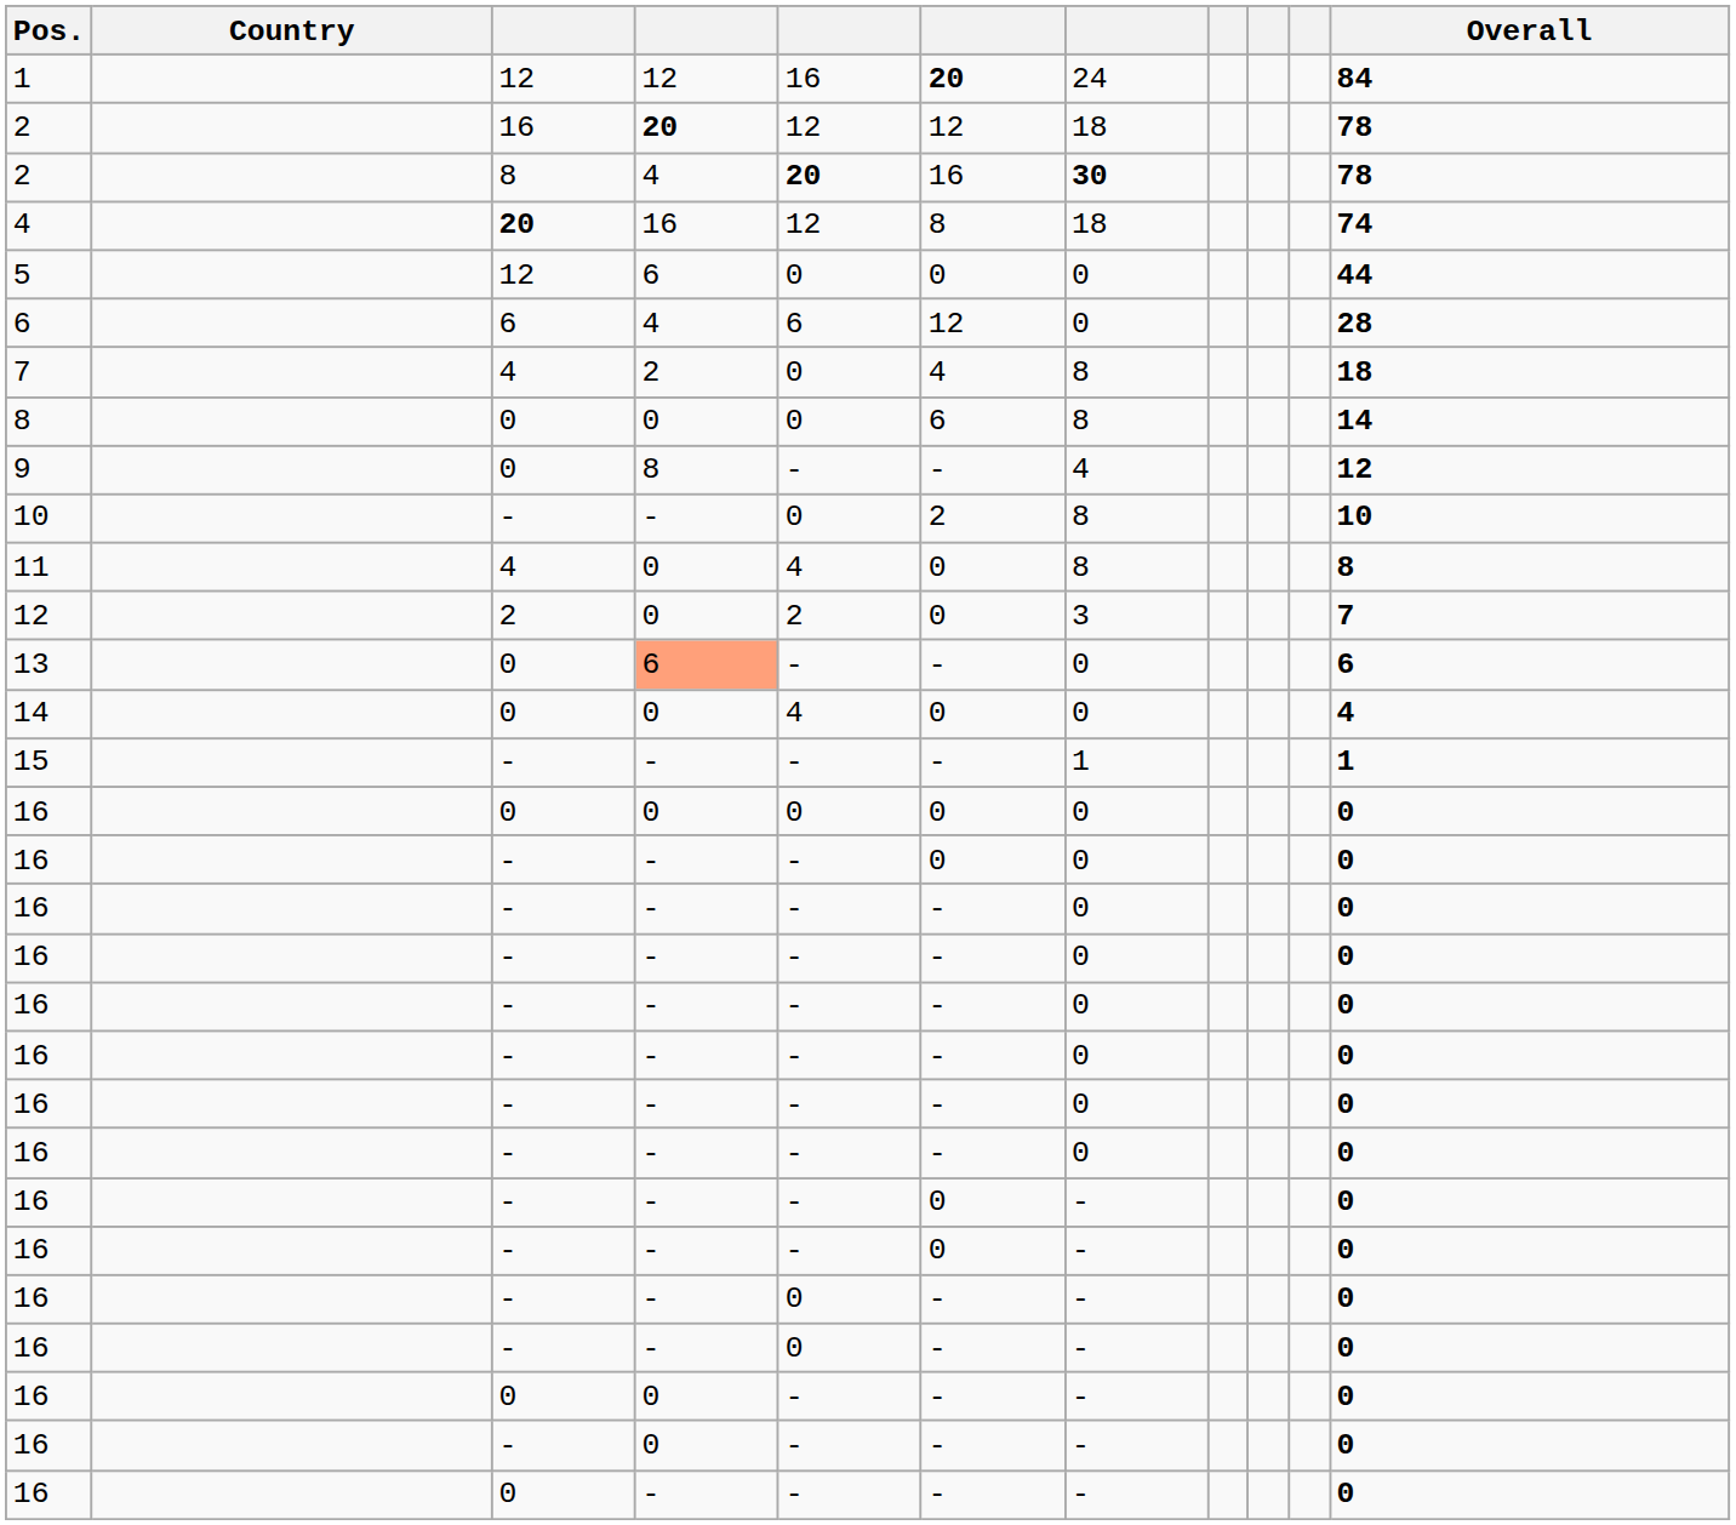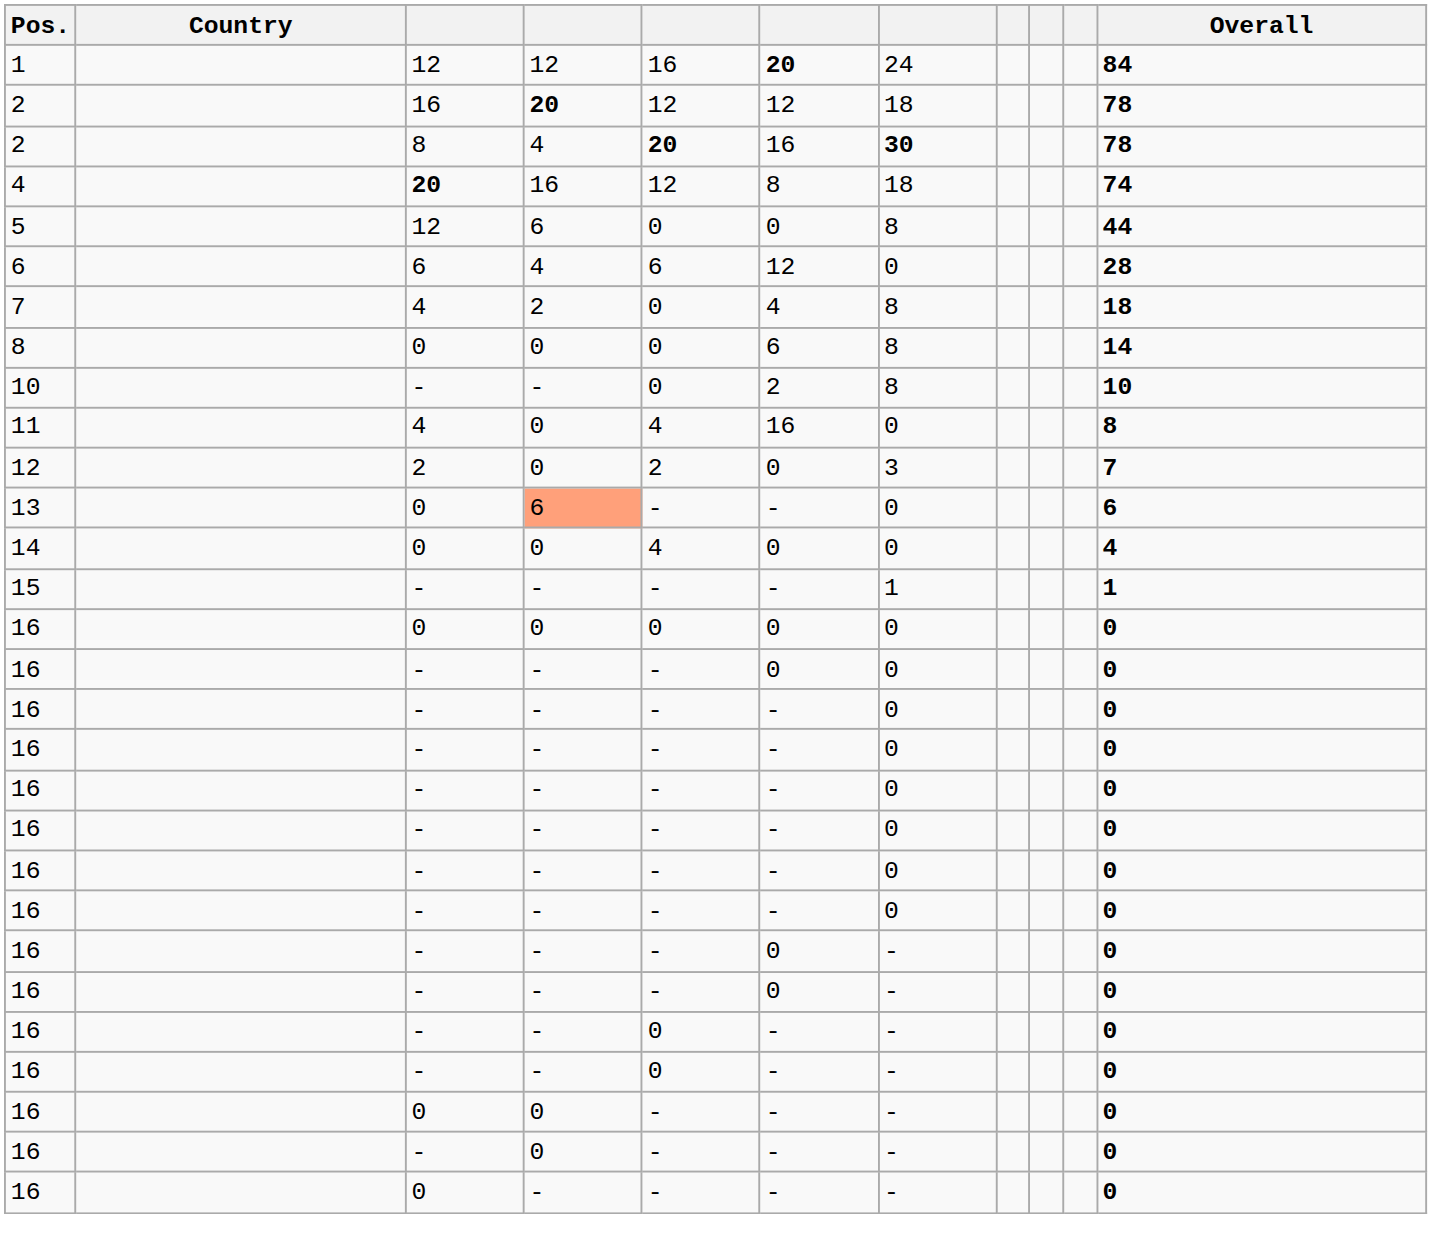 <table class="wikitable">
 <tr>
 <th width=5%>Pos.</th>
 <th>Country</th>
 <th></th>
 <th></th>
 <th></th>
 <th></th>
 <th></th>
 <th></th>
 <th></th>
 <th></th>
 <th>Overall</th>
 </tr>
 <tr>
 <td>1</td>
 <td></td>
 <td>12</td>
 <td>12</td>
 <td>16</td>
 <td><strong>20</strong></td>
 <td>24</td>
 <td></td>
 <td></td>
 <td></td>
 <td><strong>84</strong></td>
 </tr>
 <tr>
 <td>2</td>
 <td></td>
 <td>16</td>
 <td><strong>20</strong></td>
 <td>12</td>
 <td>12</td>
 <td>18</td>
 <td></td>
 <td></td>
 <td></td>
 <td><strong>78</strong></td>
 </tr>
 <tr>
 <td>2</td>
 <td></td>
 <td>8</td>
 <td>4</td>
 <td><strong>20</strong></td>
 <td>16</td>
 <td><strong>30</strong></td>
 <td></td>
 <td></td>
 <td></td>
 <td><strong>78</strong></td>
 </tr>
 <tr>
 <td>4</td>
 <td></td>
 <td><strong>20</strong></td>
 <td>16</td>
 <td>12</td>
 <td>8</td>
 <td>18</td>
 <td></td>
 <td></td>
 <td></td>
 <td><strong>74</strong></td>
 </tr>
 <tr>
 <td>5</td>
 <td></td>
 <td>12</td>
 <td>6</td>
 <td>0</td>
 <td>0</td>
-<td>0</td>
+<td>8</td>
 <td></td>
 <td></td>
 <td></td>
 <td><strong>44</strong></td>
 </tr>
 <tr>
 <td>6</td>
 <td></td>
 <td>6</td>
 <td>4</td>
 <td>6</td>
 <td>12</td>
 <td>0</td>
 <td></td>
 <td></td>
 <td></td>
 <td><strong>28</strong></td>
 </tr>
 <tr>
 <td>7</td>
 <td></td>
 <td>4</td>
 <td>2</td>
 <td>0</td>
 <td>4</td>
 <td>8</td>
 <td></td>
 <td></td>
 <td></td>
 <td><strong>18</strong></td>
 </tr>
 <tr>
 <td>8</td>
 <td></td>
 <td>0</td>
 <td>0</td>
 <td>0</td>
 <td>6</td>
 <td>8</td>
 <td></td>
 <td></td>
 <td></td>
 <td><strong>14</strong></td>
 </tr>
 <tr>
-<td>9</td>
-<td></td>
-<td>0</td>
-<td>8</td>
-<td>-</td>
-<td>-</td>
-<td>4</td>
-<td></td>
-<td></td>
-<td></td>
-<td><strong>12</strong></td>
-</tr>
-<tr>
 <td>10</td>
 <td></td>
 <td>-</td>
 <td>-</td>
 <td>0</td>
 <td>2</td>
 <td>8</td>
 <td></td>
 <td></td>
 <td></td>
 <td><strong>10</strong></td>
 </tr>
 <tr>
 <td>11</td>
 <td></td>
 <td>4</td>
 <td>0</td>
 <td>4</td>
+<td>16</td>
 <td>0</td>
-<td>8</td>
 <td></td>
 <td></td>
 <td></td>
 <td><strong>8</strong></td>
 </tr>
 <tr>
 <td>12</td>
 <td></td>
 <td>2</td>
 <td>0</td>
 <td>2</td>
 <td>0</td>
 <td>3</td>
 <td></td>
 <td></td>
 <td></td>
 <td><strong>7</strong></td>
 </tr>
 <tr>
 <td>13</td>
 <td></td>
 <td>0</td>
 <td style="background: lightsalmon;">6</td>
 <td>-</td>
 <td>-</td>
 <td>0</td>
 <td></td>
 <td></td>
 <td></td>
 <td><strong>6</strong></td>
 </tr>
 <tr>
 <td>14</td>
 <td></td>
 <td>0</td>
 <td>0</td>
 <td>4</td>
 <td>0</td>
 <td>0</td>
 <td></td>
 <td></td>
 <td></td>
 <td><strong>4</strong></td>
 </tr>
 <tr>
 <td>15</td>
 <td></td>
 <td>-</td>
 <td>-</td>
 <td>-</td>
 <td>-</td>
 <td>1</td>
 <td></td>
 <td></td>
 <td></td>
 <td><strong>1</strong></td>
 </tr>
 <tr>
 <td>16</td>
 <td></td>
 <td>0</td>
 <td>0</td>
 <td>0</td>
 <td>0</td>
 <td>0</td>
 <td></td>
 <td></td>
 <td></td>
 <td><strong>0</strong></td>
 </tr>
 <tr>
 <td>16</td>
 <td></td>
 <td>-</td>
 <td>-</td>
 <td>-</td>
 <td>0</td>
 <td>0</td>
 <td></td>
 <td></td>
 <td></td>
 <td><strong>0</strong></td>
 </tr>
 <tr>
 <td>16</td>
 <td></td>
 <td>-</td>
 <td>-</td>
 <td>-</td>
 <td>-</td>
 <td>0</td>
 <td></td>
 <td></td>
 <td></td>
 <td><strong>0</strong></td>
 </tr>
 <tr>
 <td>16</td>
 <td></td>
 <td>-</td>
 <td>-</td>
 <td>-</td>
 <td>-</td>
 <td>0</td>
 <td></td>
 <td></td>
 <td></td>
 <td><strong>0</strong></td>
 </tr>
 <tr>
 <td>16</td>
 <td></td>
 <td>-</td>
 <td>-</td>
 <td>-</td>
 <td>-</td>
 <td>0</td>
 <td></td>
 <td></td>
 <td></td>
 <td><strong>0</strong></td>
 </tr>
 <tr>
 <td>16</td>
 <td></td>
 <td>-</td>
 <td>-</td>
 <td>-</td>
 <td>-</td>
 <td>0</td>
 <td></td>
 <td></td>
 <td></td>
 <td><strong>0</strong></td>
 </tr>
 <tr>
 <td>16</td>
 <td></td>
 <td>-</td>
 <td>-</td>
 <td>-</td>
 <td>-</td>
 <td>0</td>
 <td></td>
 <td></td>
 <td></td>
 <td><strong>0</strong></td>
 </tr>
 <tr>
 <td>16</td>
 <td></td>
 <td>-</td>
 <td>-</td>
 <td>-</td>
 <td>-</td>
 <td>0</td>
 <td></td>
 <td></td>
 <td></td>
 <td><strong>0</strong></td>
 </tr>
 <tr>
 <td>16</td>
 <td></td>
 <td>-</td>
 <td>-</td>
 <td>-</td>
 <td>0</td>
 <td>-</td>
 <td></td>
 <td></td>
 <td></td>
 <td><strong>0</strong></td>
 </tr>
 <tr>
 <td>16</td>
 <td></td>
 <td>-</td>
 <td>-</td>
 <td>-</td>
 <td>0</td>
 <td>-</td>
 <td></td>
 <td></td>
 <td></td>
 <td><strong>0</strong></td>
 </tr>
 <tr>
 <td>16</td>
 <td></td>
 <td>-</td>
 <td>-</td>
 <td>0</td>
 <td>-</td>
 <td>-</td>
 <td></td>
 <td></td>
 <td></td>
 <td><strong>0</strong></td>
 </tr>
 <tr>
 <td>16</td>
 <td></td>
 <td>-</td>
 <td>-</td>
 <td>0</td>
 <td>-</td>
 <td>-</td>
 <td></td>
 <td></td>
 <td></td>
 <td><strong>0</strong></td>
 </tr>
 <tr>
 <td>16</td>
 <td></td>
 <td>0</td>
 <td>0</td>
 <td>-</td>
 <td>-</td>
 <td>-</td>
 <td></td>
 <td></td>
 <td></td>
 <td><strong>0</strong></td>
 </tr>
 <tr>
 <td>16</td>
 <td></td>
 <td>-</td>
 <td>0</td>
 <td>-</td>
 <td>-</td>
 <td>-</td>
 <td></td>
 <td></td>
 <td></td>
 <td><strong>0</strong></td>
 </tr>
 <tr>
 <td>16</td>
 <td></td>
 <td>0</td>
 <td>-</td>
 <td>-</td>
 <td>-</td>
 <td>-</td>
 <td></td>
 <td></td>
 <td></td>
 <td><strong>0</strong></td>
 </tr>
 </table>
